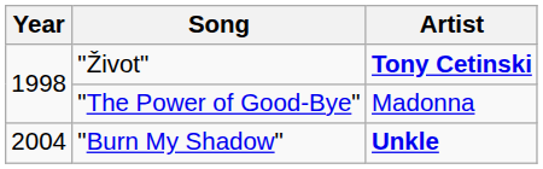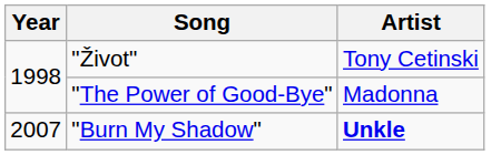 <table class="wikitable">
 <tr>
 <th>Year</th>
 <th>Song</th>
 <th>Artist</th>
 </tr>
 <tr>
 <td rowspan="2">1998</td>
 <td>"Život"</td>
-<td><strong><a href='#'>Tony Cetinski</a></strong></td>
+<td><a href='#'>Tony Cetinski</a></td>
 </tr>
 <tr>
 <td>"<a href='#'>The Power of Good-Bye</a>"</td>
 <td><a href='#'>Madonna</a></td>
 </tr>
 <tr>
-<td>2004</td>
+<td>2007</td>
 <td>"<a href='#'>Burn My Shadow</a>"</td>
 <td><strong><a href='#'>Unkle</a></strong></td>
 </tr>
 </table>
